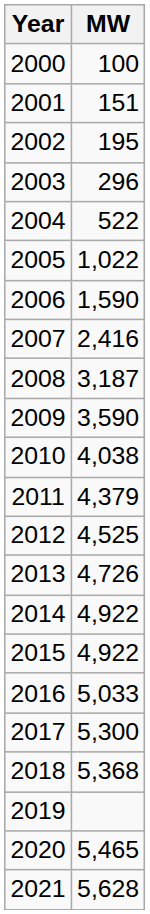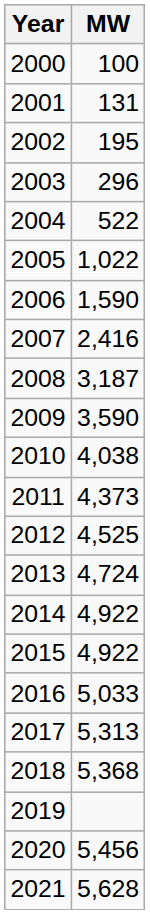 <table class="wikitable floatright">
 <tr>
 <th>Year </th>
 <th>MW</th>
 </tr>
 <tr>
 <td align="center">2000</td>
 <td align="right">100</td>
 </tr>
 <tr>
 <td align="center">2001</td>
-<td align="right">151</td>
+<td align="right">131</td>
 </tr>
 <tr>
 <td align="center">2002</td>
 <td align="right">195</td>
 </tr>
 <tr>
 <td align="center">2003</td>
 <td align="right">296</td>
 </tr>
 <tr>
 <td align="center">2004</td>
 <td align="right">522</td>
 </tr>
 <tr>
 <td align="center">2005</td>
 <td align="right">1,022</td>
 </tr>
 <tr>
 <td align="center">2006</td>
 <td align="right">1,590</td>
 </tr>
 <tr>
 <td align="center">2007</td>
 <td align="right">2,416</td>
 </tr>
 <tr>
 <td align="center">2008</td>
 <td align="right">3,187</td>
 </tr>
 <tr>
 <td align="center">2009</td>
 <td align="right">3,590</td>
 </tr>
 <tr>
 <td align="center">2010</td>
 <td align="right">4,038</td>
 </tr>
 <tr>
 <td align="center">2011</td>
-<td align="right">4,379</td>
+<td align="right">4,373</td>
 </tr>
 <tr>
 <td align="center">2012</td>
 <td align="right">4,525</td>
 </tr>
 <tr>
 <td align="center">2013</td>
-<td align="right">4,726</td>
+<td align="right">4,724</td>
 </tr>
 <tr>
 <td align="center">2014</td>
 <td align="right">4,922</td>
 </tr>
 <tr>
 <td align="center">2015</td>
 <td align="right">4,922</td>
 </tr>
 <tr>
 <td align="center">2016</td>
 <td align="right">5,033</td>
 </tr>
 <tr>
 <td align="center">2017</td>
-<td align="right">5,300</td>
+<td align="right">5,313</td>
 </tr>
 <tr>
 <td align="center">2018</td>
 <td align="right">5,368</td>
 </tr>
 <tr>
 <td align="center">2019</td>
 <td align="right"></td>
 </tr>
 <tr>
 <td align="center">2020</td>
-<td align="right">5,465</td>
+<td align="right">5,456</td>
 </tr>
 <tr>
 <td align="center">2021</td>
 <td align="right">5,628</td>
 </tr>
 <tr>
 </tr>
 </table>
